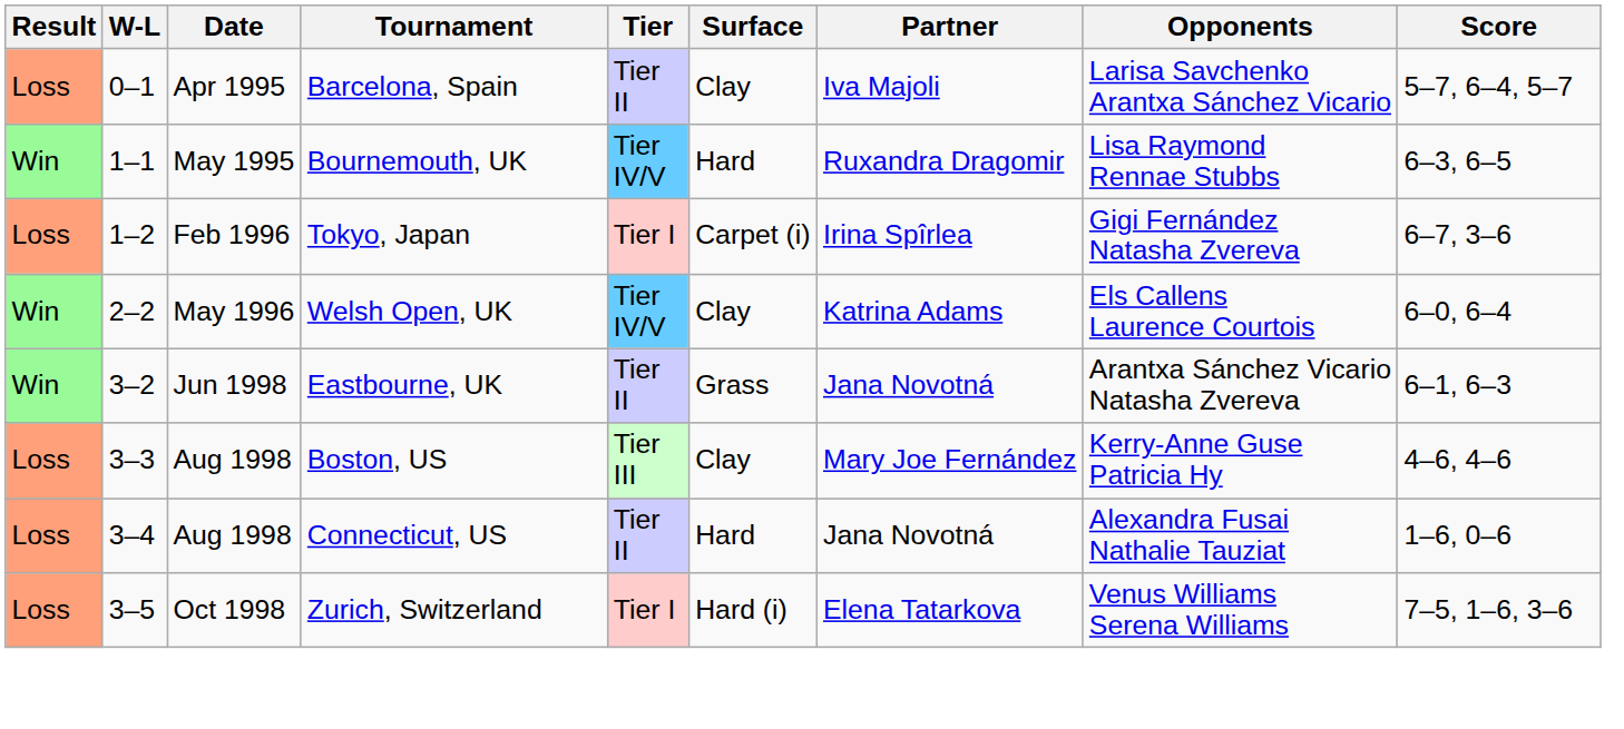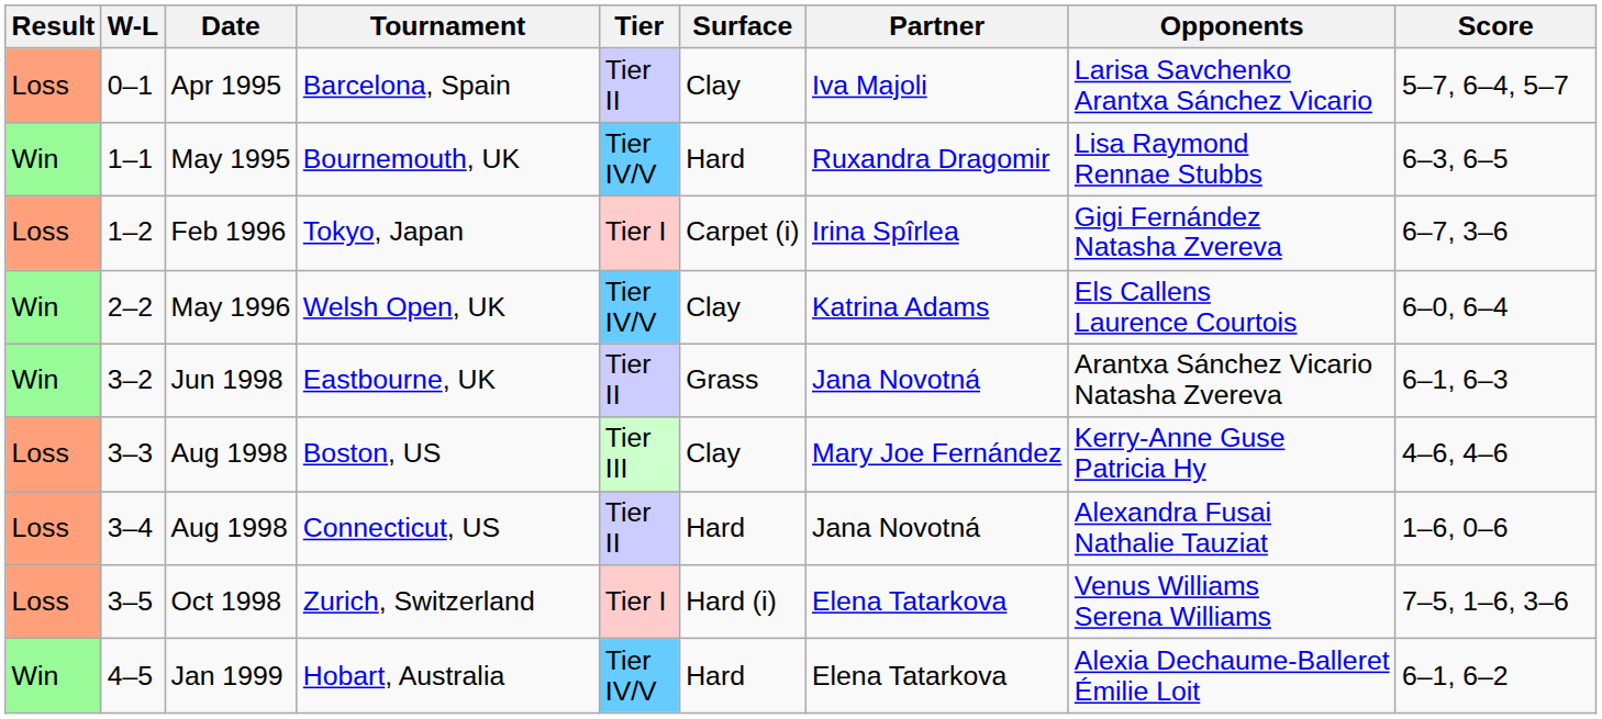 <table class="sortable wikitable">
 <tr>
 <th>Result</th>
 <th class="unsortable">W-L</th>
 <th>Date</th>
 <th style="width:170px">Tournament</th>
 <th style="width:40px">Tier</th>
 <th>Surface</th>
 <th>Partner</th>
 <th>Opponents</th>
 <th style="width:110px" class="unsortable">Score</th>
 </tr>
 <tr>
 <td style="background:#ffa07a;">Loss</td>
 <td>0–1</td>
 <td>Apr 1995</td>
 <td><a href='#'>Barcelona</a>, Spain</td>
 <td style="background:#ccccff;">Tier II</td>
 <td>Clay</td>
 <td> <a href='#'>Iva Majoli</a></td>
 <td> <a href='#'>Larisa Savchenko</a> <br>  <a href='#'>Arantxa Sánchez Vicario</a></td>
 <td>5–7, 6–4, 5–7</td>
 </tr>
 <tr>
 <td style="background:#98fb98;">Win</td>
 <td>1–1</td>
 <td>May 1995</td>
 <td><a href='#'>Bournemouth</a>, UK</td>
 <td style="background:#66ccff;">Tier IV/V</td>
 <td>Hard</td>
 <td> <a href='#'>Ruxandra Dragomir</a></td>
 <td> <a href='#'>Lisa Raymond</a> <br>  <a href='#'>Rennae Stubbs</a></td>
 <td>6–3, 6–5</td>
 </tr>
 <tr>
 <td style="background:#ffa07a;">Loss</td>
 <td>1–2</td>
 <td>Feb 1996</td>
 <td><a href='#'>Tokyo</a>, Japan</td>
 <td style="background:#ffcccc;">Tier I</td>
 <td>Carpet (i)</td>
 <td> <a href='#'>Irina Spîrlea</a></td>
 <td> <a href='#'>Gigi Fernández</a> <br>  <a href='#'>Natasha Zvereva</a></td>
 <td>6–7, 3–6</td>
 </tr>
 <tr s>
 <td style="background:#98fb98;">Win</td>
 <td>2–2</td>
 <td>May 1996</td>
 <td><a href='#'>Welsh Open</a>, UK</td>
 <td style="background:#66ccff;">Tier IV/V</td>
 <td>Clay</td>
 <td> <a href='#'>Katrina Adams</a></td>
 <td> <a href='#'>Els Callens</a> <br>  <a href='#'>Laurence Courtois</a></td>
 <td>6–0, 6–4</td>
 </tr>
 <tr>
 <td style="background:#98fb98;">Win</td>
 <td>3–2</td>
 <td>Jun 1998</td>
 <td><a href='#'>Eastbourne</a>, UK</td>
 <td style="background:#ccccff;">Tier II</td>
 <td>Grass</td>
 <td> <a href='#'>Jana Novotná</a></td>
 <td> Arantxa Sánchez Vicario <br>  Natasha Zvereva</td>
 <td>6–1, 6–3</td>
 </tr>
 <tr>
 <td style="background:#ffa07a;">Loss</td>
 <td>3–3</td>
 <td>Aug 1998</td>
 <td><a href='#'>Boston</a>, US</td>
 <td style="background:#ccffcc;">Tier III</td>
 <td>Clay</td>
 <td> <a href='#'>Mary Joe Fernández</a></td>
 <td> <a href='#'>Kerry-Anne Guse</a> <br>  <a href='#'>Patricia Hy</a></td>
 <td>4–6, 4–6</td>
 </tr>
 <tr>
 <td style="background:#ffa07a;">Loss</td>
 <td>3–4</td>
 <td>Aug 1998</td>
 <td><a href='#'>Connecticut</a>, US</td>
 <td style="background:#ccccff;">Tier II</td>
 <td>Hard</td>
 <td> Jana Novotná</td>
 <td> <a href='#'>Alexandra Fusai</a> <br>  <a href='#'>Nathalie Tauziat</a></td>
 <td>1–6, 0–6</td>
 </tr>
 <tr>
 <td style="background:#ffa07a;">Loss</td>
 <td>3–5</td>
 <td>Oct 1998</td>
 <td><a href='#'>Zurich</a>, Switzerland</td>
 <td style="background:#ffcccc;">Tier I</td>
 <td>Hard (i)</td>
 <td> <a href='#'>Elena Tatarkova</a></td>
 <td> <a href='#'>Venus Williams</a> <br>  <a href='#'>Serena Williams</a></td>
 <td>7–5, 1–6, 3–6</td>
 </tr>
+<tr>
+<td style="background:#98fb98;">Win</td>
+<td>4–5</td>
+<td>Jan 1999</td>
+<td><a href='#'>Hobart</a>, Australia</td>
+<td style="background:#66ccff;">Tier IV/V</td>
+<td>Hard</td>
+<td> Elena Tatarkova</td>
+<td> <a href='#'>Alexia Dechaume-Balleret</a> <br>  <a href='#'>Émilie Loit</a></td>
+<td>6–1, 6–2</td>
+</tr>
 </table>
